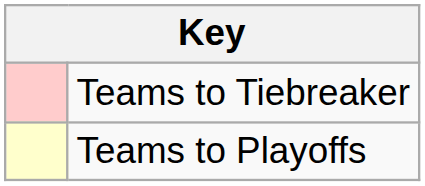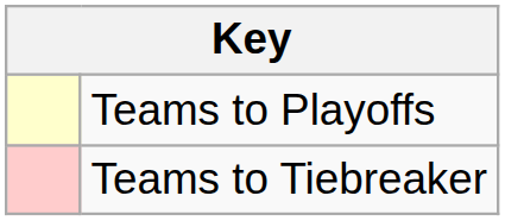 <table class="wikitable" style="text-align: center;">
 <tr>
 <th colspan=2>Key</th>
 </tr>
 <tr>
+<td style="background:#ffffcc; width:20px;"></td>
+<td align=left>Teams to Playoffs</td>
+</tr>
+<tr>
 <td style="background:#ffcccc; width:20px;"></td>
 <td align=left>Teams to Tiebreaker</td>
 </tr>
-<tr>
-<td style="background:#ffffcc; width:20px;"></td>
-<td align=left>Teams to Playoffs</td>
-</tr>
 </table>
